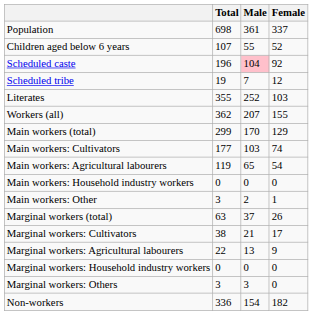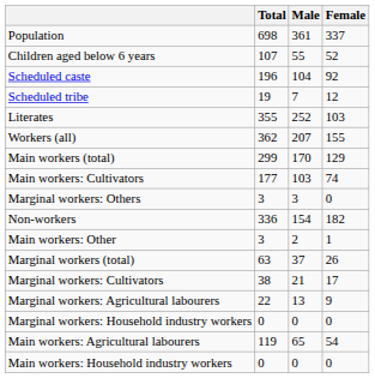 <table class="wikitable sortable">
 <tr>
 <th></th>
 <th>Total</th>
 <th>Male</th>
 <th>Female</th>
 </tr>
 <tr>
 <td>Population</td>
 <td>698</td>
 <td>361</td>
 <td>337</td>
 </tr>
 <tr>
 <td>Children aged below 6 years</td>
 <td>107</td>
 <td>55</td>
 <td>52</td>
 </tr>
 <tr>
 <td><a href='#'>Scheduled caste</a></td>
 <td>196</td>
-<td style="background: pink;">104</td>
+<td>104</td>
 <td>92</td>
 </tr>
 <tr>
 <td><a href='#'>Scheduled tribe</a></td>
 <td>19</td>
 <td>7</td>
 <td>12</td>
 </tr>
 <tr>
 <td>Literates</td>
 <td>355</td>
 <td>252</td>
 <td>103</td>
 </tr>
 <tr>
 <td>Workers (all)</td>
 <td>362</td>
 <td>207</td>
 <td>155</td>
 </tr>
 <tr>
 <td>Main workers (total)</td>
 <td>299</td>
 <td>170</td>
 <td>129</td>
 </tr>
 <tr>
 <td>Main workers: Cultivators</td>
 <td>177</td>
 <td>103</td>
 <td>74</td>
 </tr>
 <tr>
-<td>Main workers: Agricultural labourers</td>
-<td>119</td>
-<td>65</td>
-<td>54</td>
+<td>Marginal workers: Others</td>
+<td>3</td>
+<td>3</td>
+<td>0</td>
 </tr>
 <tr>
-<td>Main workers: Household industry workers</td>
-<td>0</td>
-<td>0</td>
-<td>0</td>
+<td>Non-workers</td>
+<td>336</td>
+<td>154</td>
+<td>182</td>
 </tr>
 <tr>
 <td>Main workers: Other</td>
 <td>3</td>
 <td>2</td>
 <td>1</td>
 </tr>
 <tr>
 <td>Marginal workers (total)</td>
 <td>63</td>
 <td>37</td>
 <td>26</td>
 </tr>
 <tr>
 <td>Marginal workers: Cultivators</td>
 <td>38</td>
 <td>21</td>
 <td>17</td>
 </tr>
 <tr>
 <td>Marginal workers: Agricultural labourers</td>
 <td>22</td>
 <td>13</td>
 <td>9</td>
 </tr>
 <tr>
 <td>Marginal workers: Household industry workers</td>
 <td>0</td>
 <td>0</td>
 <td>0</td>
 </tr>
 <tr>
-<td>Marginal workers: Others</td>
-<td>3</td>
-<td>3</td>
+<td>Main workers: Agricultural labourers</td>
+<td>119</td>
+<td>65</td>
+<td>54</td>
+</tr>
+<tr>
+<td>Main workers: Household industry workers</td>
+<td>0</td>
+<td>0</td>
 <td>0</td>
 </tr>
-<tr>
-<td>Non-workers</td>
-<td>336</td>
-<td>154</td>
-<td>182</td>
-</tr>
 </table>
